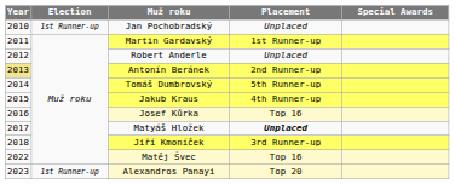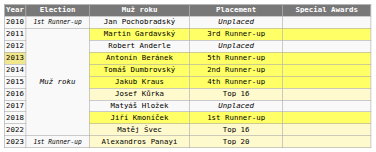 <table class="wikitable sortable" style="font-size: 95%; text-align:center">
 <tr>
 <th width="30" style="background-color:#787878;color:#FFFFFF;">Year</th>
 <th width="150" style="background-color:#787878;color:#FFFFFF;">Election</th>
 <th width="250" style="background-color:#787878;color:#FFFFFF;">Muž roku</th>
 <th width="250" style="background-color:#787878;color:#FFFFFF;">Placement</th>
 <th width="250" style="background-color:#787878;color:#FFFFFF;">Special Awards</th>
 </tr>
 <tr>
 <td>2010</td>
 <td><small><em>1st Runner-up</em></small></td>
 <td>Jan Pochobradský</td>
 <td><em>Unplaced</em></td>
 <td></td>
 </tr>
 <tr>
 <td>2011</td>
 <td rowspan=9><em>Muž roku</em></td>
 <td style="background:#FFFF66;">Martin Gardavský</td>
-<td style="background:#FFFF66;">1st Runner-up</td>
+<td style="background:#FFFF66;">3rd Runner-up</td>
 <td style="background:#FFFF66;"></td>
 </tr>
 <tr>
 <td>2012</td>
 <td>Robert Anderle</td>
 <td><em>Unplaced</em></td>
 <td></td>
 </tr>
 <tr>
 <td style="background: khaki;">2013</td>
 <td style="background:#FFFF66;">Antonín Beránek</td>
-<td style="background:#FFFF66;">2nd Runner-up</td>
+<td style="background:#FFFF66;">5th Runner-up</td>
 <td style="background:#FFFF66;"></td>
 </tr>
 <tr>
 <td>2014</td>
 <td style="background:#FFFF66;">Tomáš Dumbrovský</td>
-<td style="background:#FFFF66;">5th Runner-up</td>
+<td style="background:#FFFF66;">2nd Runner-up</td>
 <td style="background:#FFFF66;"></td>
 </tr>
 <tr>
 <td>2015</td>
 <td style="background:#FFFF66;">Jakub Kraus</td>
 <td style="background:#FFFF66;">4th Runner-up</td>
 <td style="background:#FFFF66;"></td>
 </tr>
 <tr>
 <td>2016</td>
 <td style="background:#FFFACD;">Josef Kůrka</td>
 <td style="background:#FFFACD;">Top 16</td>
 <td style="background:#FFFACD;"></td>
 </tr>
 <tr>
 <td>2017</td>
 <td>Matyáš Hložek</td>
-<td><strong><em>Unplaced</em></strong></td>
+<td><em>Unplaced</em></td>
 <td></td>
 </tr>
 <tr>
 <td>2018</td>
 <td style="background:#FFFF66;">Jiří Kmoníček</td>
-<td style="background:#FFFF66;">3rd Runner-up</td>
+<td style="background:#FFFF66;">1st Runner-up</td>
 <td style="background:#FFFF66;"></td>
 </tr>
 <tr>
 <td>2022</td>
 <td style="background:#FFFACD;">Matěj Švec</td>
 <td style="background:#FFFACD;">Top 16</td>
 <td style="background:#FFFACD;"></td>
 </tr>
 <tr>
 <td>2023</td>
 <td><small><em>1st Runner-up</em></small></td>
 <td style="background:#FFFACD;">Alexandros Panayi</td>
 <td style="background:#FFFACD;">Top 20</td>
 <td style="background:#FFFACD;"></td>
 </tr>
 </table>
